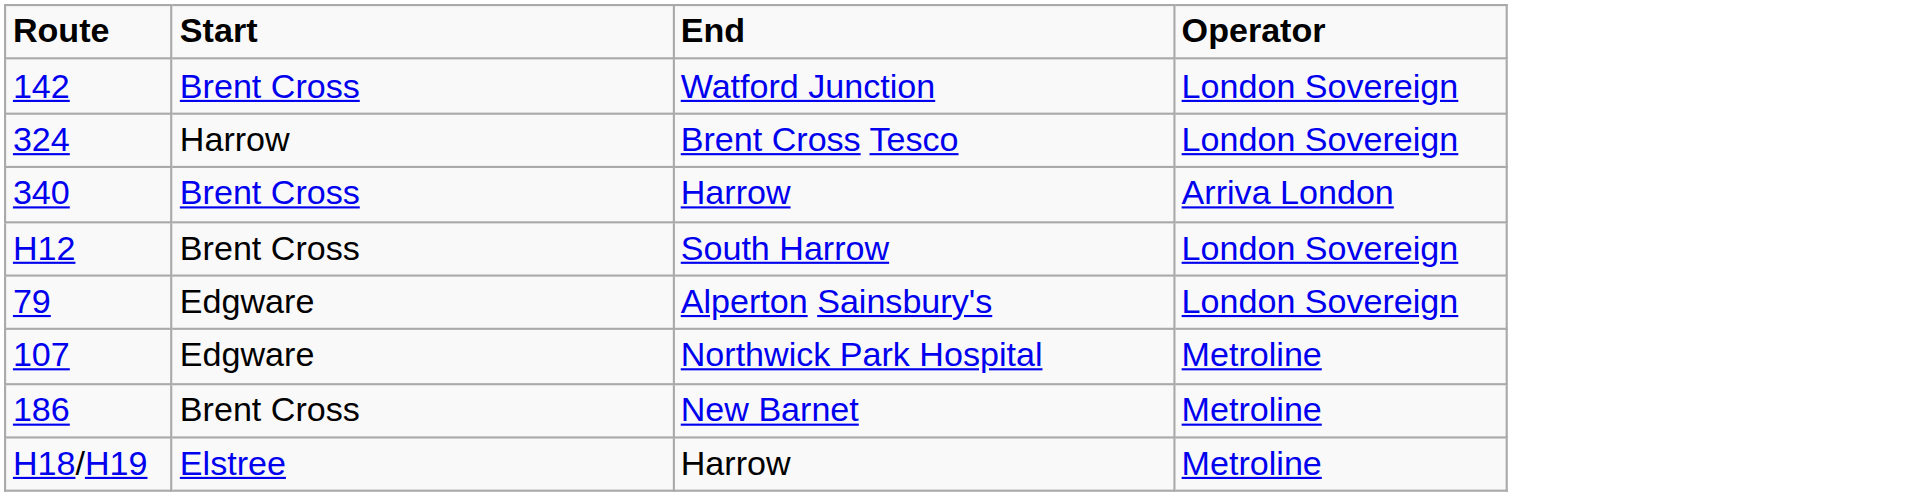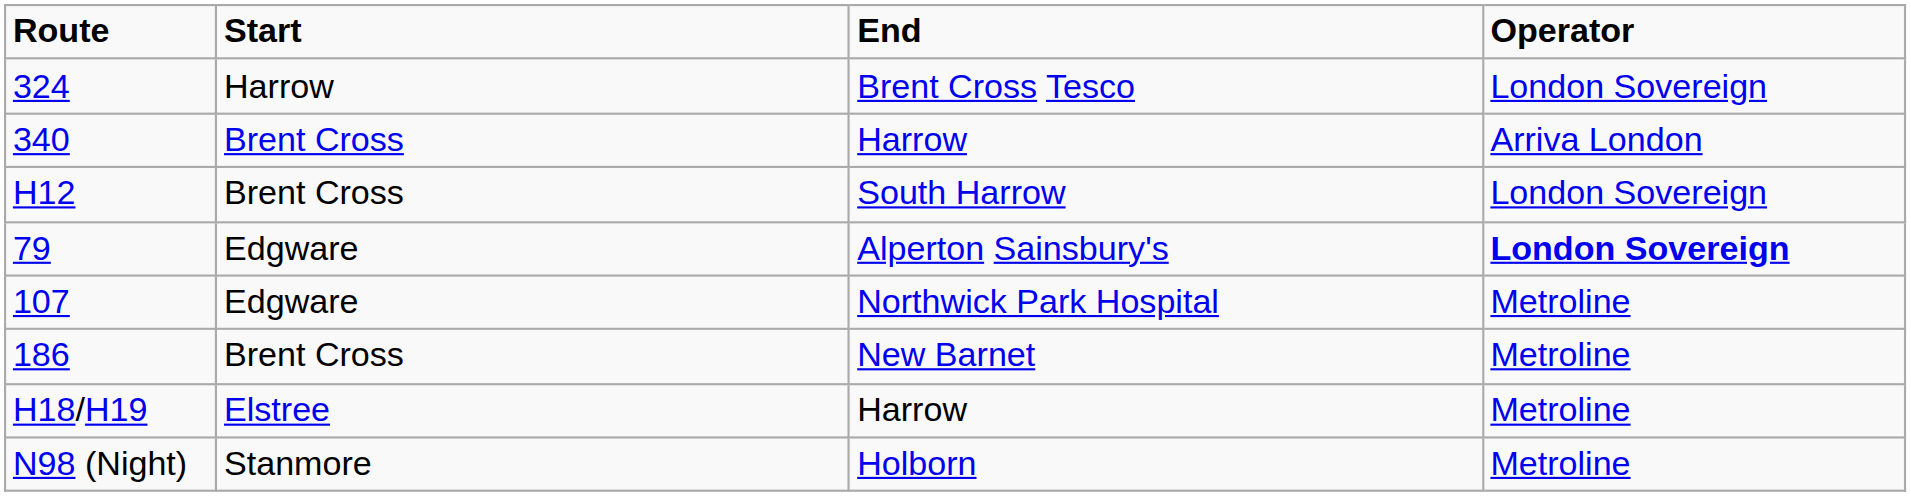 <table class="wikitable">
 <tr>
 <td style="width:10%;"><strong>Route</strong></td>
 <td style="width:30%;"><strong>Start</strong></td>
 <td style="width:30%;"><strong>End</strong></td>
 <td style="width:20%;"><strong>Operator</strong></td>
-</tr>
-<tr>
-<td><a href='#'>142</a></td>
-<td><a href='#'>Brent Cross</a></td>
-<td><a href='#'>Watford Junction</a></td>
-<td><a href='#'>London Sovereign</a></td>
 </tr>
 <tr>
 <td><a href='#'>324</a></td>
 <td>Harrow</td>
 <td><a href='#'>Brent Cross</a> <a href='#'>Tesco</a></td>
 <td><a href='#'>London Sovereign</a></td>
 </tr>
 <tr>
 <td><a href='#'>340</a></td>
 <td><a href='#'>Brent Cross</a></td>
 <td><a href='#'>Harrow</a></td>
 <td><a href='#'>Arriva London</a></td>
 </tr>
 <tr>
 <td><a href='#'>H12</a></td>
 <td>Brent Cross</td>
 <td><a href='#'>South Harrow</a></td>
 <td><a href='#'>London Sovereign</a></td>
 </tr>
 <tr>
 <td><a href='#'>79</a></td>
 <td>Edgware</td>
 <td><a href='#'>Alperton</a> <a href='#'>Sainsbury's</a></td>
-<td><a href='#'>London Sovereign</a></td>
+<td><strong><a href='#'>London Sovereign</a></strong></td>
 </tr>
 <tr>
 <td><a href='#'>107</a></td>
 <td>Edgware</td>
 <td><a href='#'>Northwick Park Hospital</a></td>
 <td><a href='#'>Metroline</a></td>
 </tr>
 <tr>
 <td><a href='#'>186</a></td>
 <td>Brent Cross</td>
 <td><a href='#'>New Barnet</a></td>
 <td><a href='#'>Metroline</a></td>
 </tr>
 <tr>
 <td><a href='#'>H18</a>/<a href='#'>H19</a></td>
 <td><a href='#'>Elstree</a></td>
 <td>Harrow</td>
 <td><a href='#'>Metroline</a></td>
 </tr>
+<tr>
+<td><a href='#'>N98</a> (Night)</td>
+<td>Stanmore</td>
+<td><a href='#'>Holborn</a></td>
+<td><a href='#'>Metroline</a></td>
+</tr>
 </table>
